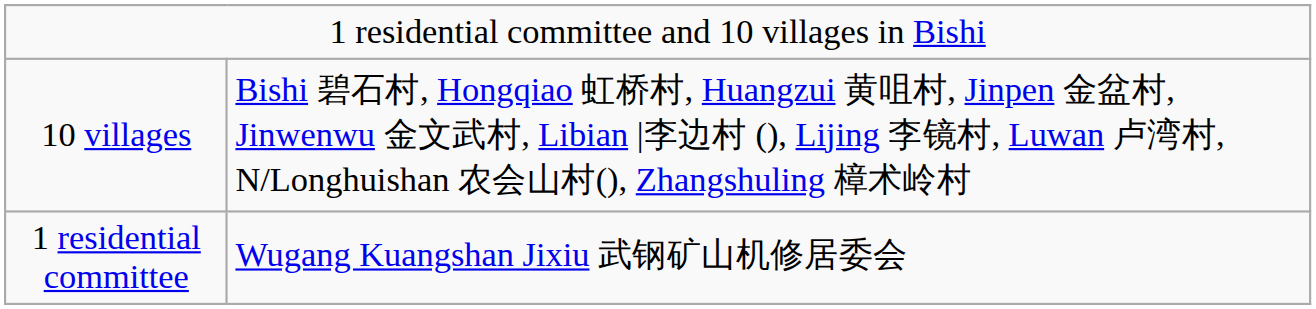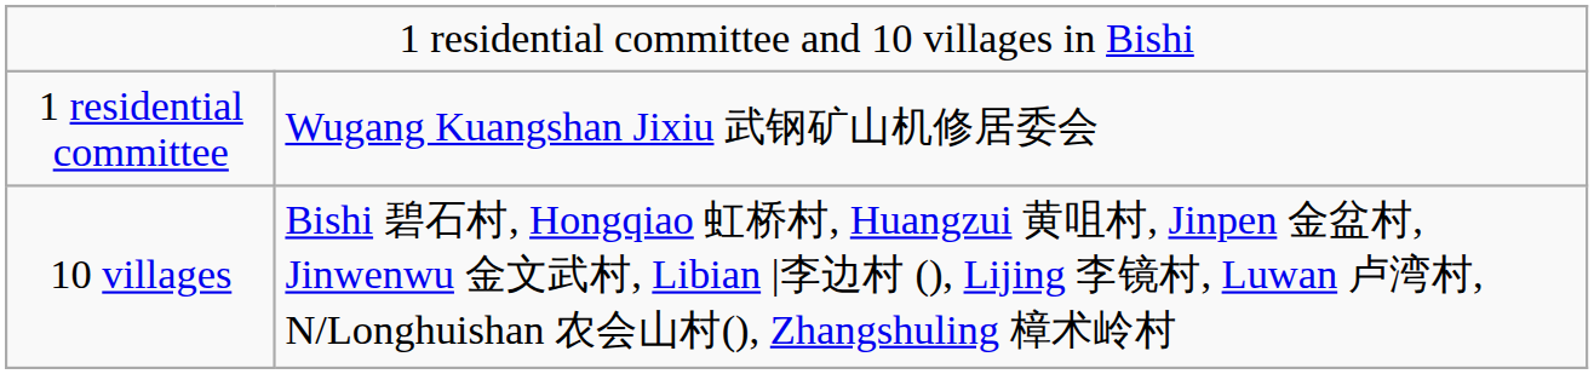 <table class="wikitable">
 <tr>
 <td align=center colspan=2>1 residential committee and 10 villages in <a href='#'>Bishi</a></td>
 </tr>
 <tr align=left>
+<td align=center>1 <a href='#'>residential committee</a></td>
+<td><a href='#'>Wugang Kuangshan Jixiu</a> 武钢矿山机修居委会</td>
+</tr>
+<tr align=left>
 <td align=center>10 <a href='#'>villages</a></td>
 <td><a href='#'>Bishi</a> 碧石村, <a href='#'>Hongqiao</a> 虹桥村, <a href='#'>Huangzui</a> 黄咀村, <a href='#'>Jinpen</a> 金盆村, <a href='#'>Jinwenwu</a> 金文武村, <a href='#'>Libian</a> |李边村 (), <a href='#'>Lijing</a> 李镜村, <a href='#'>Luwan</a> 卢湾村, N/Longhuishan 农会山村(), <a href='#'>Zhangshuling</a> 樟术岭村</td>
 </tr>
-<tr align=left>
-<td align=center>1 <a href='#'>residential committee</a></td>
-<td><a href='#'>Wugang Kuangshan Jixiu</a> 武钢矿山机修居委会</td>
-</tr>
 </table>
